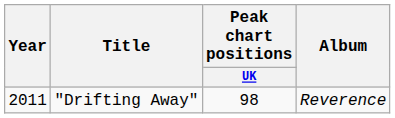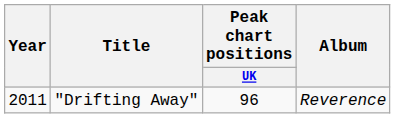 <table class="wikitable" style="text-align:center;">
 <tr>
 <th scope="col" rowspan="2">Year</th>
 <th scope="col" rowspan="2">Title</th>
 <th scope="col" colspan="1">Peak chart positions</th>
 <th scope="col" rowspan="2">Album</th>
 </tr>
 <tr>
 <th style="width:3em;font-size:75%"><a href='#'>UK</a><br></th>
 </tr>
 <tr>
 <td>2011</td>
 <td align="left">"Drifting Away"</td>
-<td>98</td>
+<td>96</td>
 <td align="left"><em>Reverence</em></td>
 </tr>
 </table>
